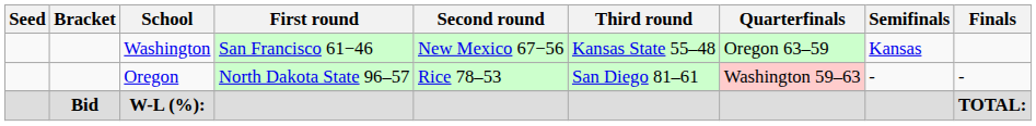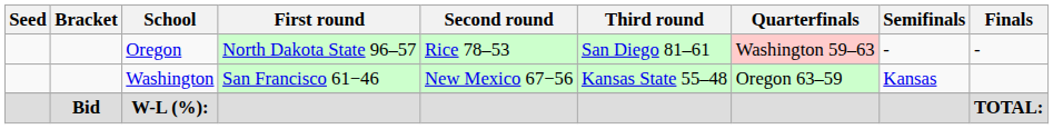 <table class="sortable wikitable" style="white-space:nowrap; font-size:100%;">
 <tr>
 <th>Seed</th>
 <th>Bracket</th>
 <th>School</th>
 <th>First round</th>
 <th>Second round</th>
 <th>Third round</th>
 <th>Quarterfinals</th>
 <th>Semifinals</th>
 <th>Finals</th>
 </tr>
 <tr>
 <td></td>
 <td></td>
+<td><a href='#'>Oregon</a></td>
+<td style="background:#cfc;"><a href='#'>North Dakota State</a> 96–57</td>
+<td style="background:#cfc;"><a href='#'>Rice</a> 78–53</td>
+<td style="background:#cfc;"><a href='#'>San Diego</a> 81–61</td>
+<td style="background:#fcc;">Washington 59–63</td>
+<td>-</td>
+<td>-</td>
+</tr>
+<tr>
+<td></td>
+<td></td>
 <td><a href='#'>Washington</a></td>
 <td style="background:#cfc;"><a href='#'>San Francisco</a> 61−46</td>
 <td style="background:#cfc;"><a href='#'>New Mexico</a> 67−56</td>
 <td style="background:#cfc;"><a href='#'>Kansas State</a> 55–48</td>
 <td style="background:#cfc;">Oregon 63–59</td>
 <td><a href='#'>Kansas</a></td>
 <td></td>
-</tr>
-<tr>
-<td></td>
-<td></td>
-<td><a href='#'>Oregon</a></td>
-<td style="background:#cfc;"><a href='#'>North Dakota State</a> 96–57</td>
-<td style="background:#cfc;"><a href='#'>Rice</a> 78–53</td>
-<td style="background:#cfc;"><a href='#'>San Diego</a> 81–61</td>
-<td style="background:#fcc;">Washington 59–63</td>
-<td>-</td>
-<td>-</td>
 </tr>
 <tr>
 </tr>
 <tr class="sortbottom" style="text-align:center; background:#ddd;">
 <td></td>
 <td><strong>Bid</strong></td>
 <td><strong>W-L (%):</strong></td>
 <td></td>
 <td></td>
 <td></td>
 <td></td>
 <td></td>
 <td><strong>TOTAL:</strong> </td>
 </tr>
 </table>
